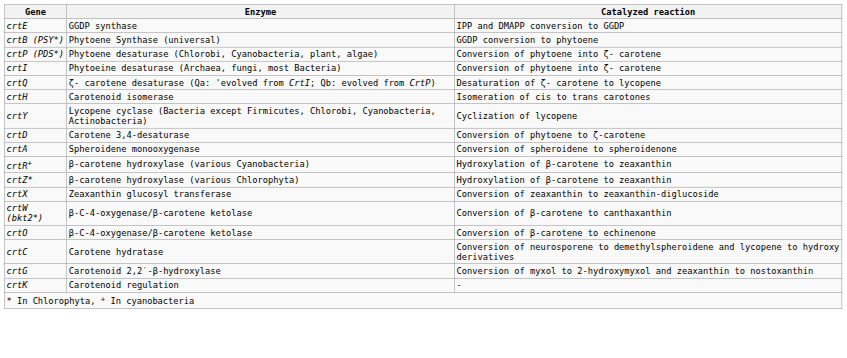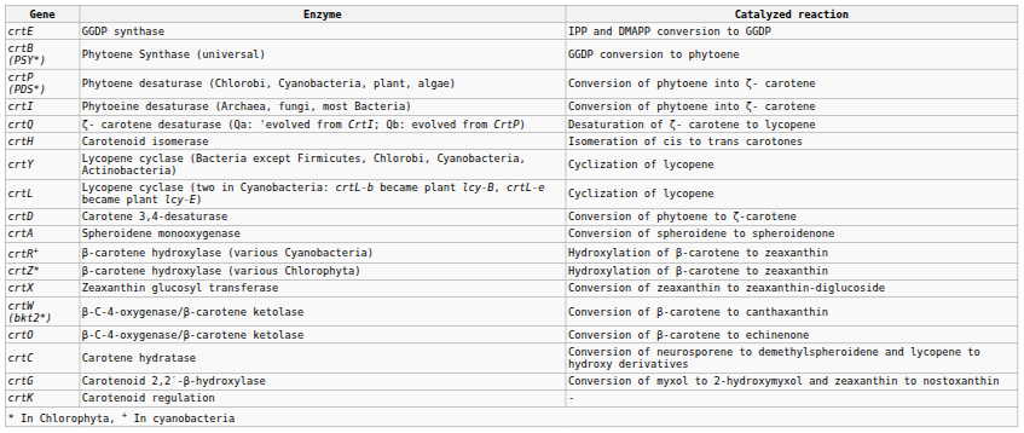 <table class="wikitable mw-collapsible">
 <tr>
 <th>Gene</th>
 <th>Enzyme</th>
 <th>Catalyzed reaction</th>
 </tr>
 <tr>
 <td><em>crtE</em></td>
 <td>GGDP synthase</td>
 <td>IPP and DMAPP conversion to GGDP</td>
 </tr>
 <tr>
 <td><em>crtB (PSY*)</em></td>
 <td>Phytoene Synthase (universal)</td>
 <td>GGDP conversion to phytoene</td>
 </tr>
 <tr>
 <td><em>crtP (PDS*)</em></td>
 <td>Phytoene desaturase (Chlorobi, Cyanobacteria, plant, algae)</td>
 <td>Conversion of phytoene into ζ- carotene</td>
 </tr>
 <tr>
 <td><em>crtI</em></td>
 <td>Phytoeine desaturase (Archaea, fungi, most Bacteria)</td>
 <td>Conversion of phytoene into ζ- carotene</td>
 </tr>
 <tr>
 <td><em>crtQ</em></td>
 <td>ζ- carotene desaturase (Qa: 'evolved from <em>CrtI</em>; Qb: evolved from <em>CrtP</em>)</td>
 <td>Desaturation of ζ- carotene to lycopene</td>
 </tr>
 <tr>
 <td><em>crtH</em></td>
 <td>Carotenoid isomerase</td>
 <td>Isomeration of cis to trans  carotones</td>
 </tr>
 <tr>
 <td><em>crtY</em></td>
 <td>Lycopene cyclase (Bacteria except Firmicutes, Chlorobi, Cyanobacteria, Actinobacteria)</td>
+<td>Cyclization of lycopene</td>
+</tr>
+<tr>
+<td><em>crtL</em></td>
+<td>Lycopene cyclase (two in Cyanobacteria: <em>crtL-b</em> became plant <em>lcy-B</em>, <em>crtL-e</em> became plant <em>lcy-E</em>)</td>
 <td>Cyclization of lycopene</td>
 </tr>
 <tr>
 <td><em>crtD</em></td>
 <td>Carotene  3,4-desaturase</td>
 <td>Conversion  of phytoene to ζ-carotene</td>
 </tr>
 <tr>
 <td><em>crtA</em></td>
 <td>Spheroidene monooxygenase</td>
 <td>Conversion  of spheroidene to spheroidenone</td>
 </tr>
 <tr>
 <td><em>crtR<sup>+</sup></em></td>
 <td>β-carotene hydroxylase (various Cyanobacteria)</td>
 <td>Hydroxylation  of β-carotene to  zeaxanthin</td>
 </tr>
 <tr>
 <td><em>crtZ*</em></td>
 <td>β-carotene  hydroxylase (various Chlorophyta)</td>
 <td>Hydroxylation  of β-carotene to  zeaxanthin</td>
 </tr>
 <tr>
 <td><em>crtX</em></td>
 <td>Zeaxanthin glucosyl transferase</td>
 <td>Conversion  of zeaxanthin to zeaxanthin-diglucoside</td>
 </tr>
 <tr>
 <td><em>crtW (bkt2*)</em></td>
 <td>β-C-4-oxygenase/β-carotene ketolase</td>
 <td>Conversion  of β-carotene to canthaxanthin</td>
 </tr>
 <tr>
 <td><em>crtO</em></td>
 <td>β-C-4-oxygenase/β-carotene ketolase</td>
 <td>Conversion  of β-carotene to  echinenone</td>
 </tr>
 <tr>
 <td><em>crtC</em></td>
 <td>Carotene hydratase</td>
 <td>Conversion  of neurosporene to demethylspheroidene and lycopene to hydroxy derivatives</td>
 </tr>
 <tr>
 <td><em>crtG</em></td>
 <td>Carotenoid 2,2′-β-hydroxylase</td>
 <td>Conversion of  myxol to 2-hydroxymyxol and zeaxanthin to nostoxanthin</td>
 </tr>
 <tr>
 <td><em>crtK</em></td>
 <td>Carotenoid regulation</td>
 <td>-</td>
 </tr>
 <tr>
 <td colspan="3">* In Chlorophyta, <sup>+</sup> In cyanobacteria</td>
 </tr>
 </table>
